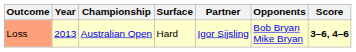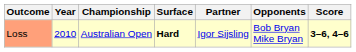 <table class="sortable wikitable">
 <tr>
 <th>Outcome</th>
 <th>Year</th>
 <th>Championship</th>
 <th>Surface</th>
 <th>Partner</th>
 <th>Opponents</th>
 <th class="unsortable">Score</th>
 </tr>
 <tr style="background:#ffc;">
 <td bgcolor=FFA07A>Loss</td>
-<td><a href='#'>2013</a></td>
+<td><a href='#'>2010</a></td>
 <td><a href='#'>Australian Open</a></td>
-<td>Hard</td>
+<td><strong>Hard</strong></td>
 <td> <a href='#'>Igor Sijsling</a></td>
 <td> <a href='#'>Bob Bryan</a><br> <a href='#'>Mike Bryan</a></td>
 <td><strong>3–6, 4–6</strong></td>
 </tr>
 </table>
